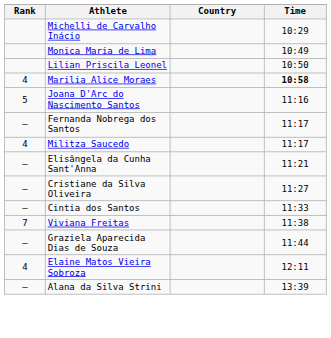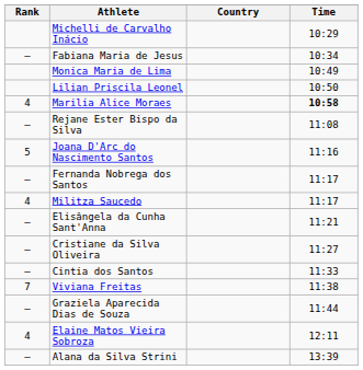 <table class="wikitable sortable" style=" text-align:center; font-size:95%;" width="50%">
 <tr>
 </tr>
 <tr>
 <th width=5%>Rank</th>
 <th width=20%>Athlete</th>
 <th width=15%>Country</th>
 <th width=10%>Time</th>
 </tr>
 <tr>
 <td align=center></td>
 <td align=left><a href='#'>Michelli de Carvalho Inácio</a></td>
 <td align=left></td>
 <td>10:29</td>
+</tr>
+<tr>
+<td align=center>—</td>
+<td align=left>Fabiana Maria de Jesus</td>
+<td align=left></td>
+<td>10:34</td>
 </tr>
 <tr>
 <td align=center></td>
 <td align=left><a href='#'>Monica Maria de Lima</a></td>
 <td align=left></td>
 <td>10:49</td>
 </tr>
 <tr>
 <td align=center></td>
 <td align=left><a href='#'>Lilian Priscila Leonel</a></td>
 <td align=left></td>
 <td>10:50</td>
 </tr>
 <tr>
 <td align=center>4</td>
 <td align=left><a href='#'>Marilia Alice Moraes</a></td>
 <td align=left></td>
 <td><strong>10:58</strong></td>
+</tr>
+<tr>
+<td align=center>—</td>
+<td align=left>Rejane Ester Bispo da Silva</td>
+<td align=left></td>
+<td>11:08</td>
 </tr>
 <tr>
 <td align=center>5</td>
 <td align=left><a href='#'>Joana D'Arc do Nascimento Santos</a></td>
 <td align=left></td>
 <td>11:16</td>
 </tr>
 <tr>
 <td align=center>—</td>
 <td align=left>Fernanda Nobrega dos Santos</td>
 <td align=left></td>
 <td>11:17</td>
 </tr>
 <tr>
 <td align=center>4</td>
 <td align=left><a href='#'>Militza Saucedo</a></td>
 <td align=left></td>
 <td>11:17</td>
 </tr>
 <tr>
 <td align=center>—</td>
 <td align=left>Elisângela da Cunha Sant'Anna</td>
 <td align=left></td>
 <td>11:21</td>
 </tr>
 <tr>
 <td align=center>—</td>
 <td align=left>Cristiane da Silva Oliveira</td>
 <td align=left></td>
 <td>11:27</td>
 </tr>
 <tr>
 <td align=center>—</td>
 <td align=left>Cintia dos Santos</td>
 <td align=left></td>
 <td>11:33</td>
 </tr>
 <tr>
 <td align=center>7</td>
 <td align=left><a href='#'>Viviana Freitas</a></td>
 <td align=left></td>
 <td>11:38</td>
 </tr>
 <tr>
 <td align=center>—</td>
 <td align=left>Graziela Aparecida Dias de Souza</td>
 <td align=left></td>
 <td>11:44</td>
 </tr>
 <tr>
 <td align=center>4</td>
 <td align=left><a href='#'>Elaine Matos Vieira Sobroza</a></td>
 <td align=left></td>
 <td>12:11</td>
 </tr>
 <tr>
 <td align=center>—</td>
 <td align=left>Alana da Silva Strini</td>
 <td align=left></td>
 <td>13:39</td>
 </tr>
 </table>
